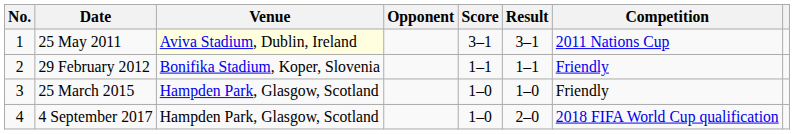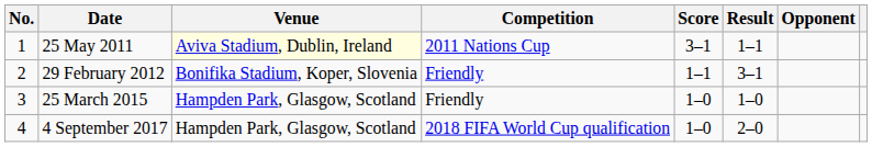 <table class="wikitable sortable">
 <tr>
 <th scope="col">No.</th>
 <th scope="col">Date</th>
 <th scope="col">Venue</th>
-<th scope="col">Opponent</th>
+<th scope="col">Competition</th>
 <th scope="col">Score</th>
 <th scope="col">Result</th>
-<th scope="col">Competition</th>
+<th scope="col">Opponent</th>
 <th scope="col" class="unsortable"></th>
 </tr>
 <tr>
 <td style="text-align:center">1</td>
 <td>25 May 2011</td>
 <td style="background: lightyellow;"><a href='#'>Aviva Stadium</a>, Dublin, Ireland</td>
+<td><a href='#'>2011 Nations Cup</a></td>
+<td style="text-align:center">3–1</td>
+<td style="text-align:center">1–1</td>
 <td></td>
-<td style="text-align:center">3–1</td>
-<td style="text-align:center">3–1</td>
-<td><a href='#'>2011 Nations Cup</a></td>
 <td></td>
 </tr>
 <tr>
 <td style="text-align:center">2</td>
 <td>29 February 2012</td>
 <td><a href='#'>Bonifika Stadium</a>, Koper, Slovenia</td>
+<td><a href='#'>Friendly</a></td>
+<td style="text-align:center">1–1</td>
+<td style="text-align:center">3–1</td>
 <td></td>
-<td style="text-align:center">1–1</td>
-<td style="text-align:center">1–1</td>
-<td><a href='#'>Friendly</a></td>
 <td></td>
 </tr>
 <tr>
 <td style="text-align:center">3</td>
 <td>25 March 2015</td>
 <td><a href='#'>Hampden Park</a>, Glasgow, Scotland</td>
-<td></td>
+<td>Friendly</td>
 <td style="text-align:center">1–0</td>
 <td style="text-align:center">1–0</td>
-<td>Friendly</td>
+<td></td>
 <td></td>
 </tr>
 <tr>
 <td style="text-align:center">4</td>
 <td>4 September 2017</td>
 <td>Hampden Park, Glasgow, Scotland</td>
-<td></td>
+<td><a href='#'>2018 FIFA World Cup qualification</a></td>
 <td style="text-align:center">1–0</td>
 <td style="text-align:center">2–0</td>
-<td><a href='#'>2018 FIFA World Cup qualification</a></td>
+<td></td>
 <td></td>
 </tr>
 </table>
